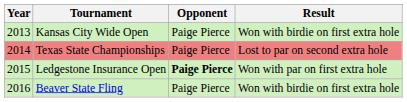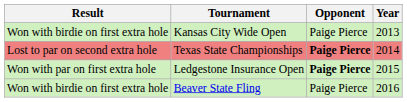 <table class="wikitable">
 <tr>
-<th>Year</th>
+<th>Result</th>
 <th>Tournament</th>
 <th>Opponent</th>
-<th>Result</th>
+<th>Year</th>
 </tr>
 <tr style="background:#d0f0c0;">
-<td>2013</td>
+<td>Won with birdie on first extra hole </td>
 <td>Kansas City Wide Open</td>
 <td>Paige Pierce</td>
-<td>Won with birdie on first extra hole </td>
+<td>2013</td>
 </tr>
 <tr style="background:#f08080;">
+<td>Lost to par on second extra hole </td>
+<td>Texas State Championships</td>
+<td><strong>Paige Pierce</strong></td>
 <td>2014</td>
-<td>Texas State Championships</td>
-<td>Paige Pierce</td>
-<td>Lost to par on second extra hole </td>
 </tr>
 <tr style="background:#d0f0c0;">
-<td>2015</td>
+<td>Won with par on first extra hole </td>
 <td>Ledgestone Insurance Open</td>
 <td><strong>Paige Pierce</strong></td>
-<td>Won with par on first extra hole </td>
+<td>2015</td>
 </tr>
 <tr style="background:#d0f0c0;">
-<td>2016</td>
+<td>Won with birdie on first extra hole </td>
 <td><a href='#'>Beaver State Fling</a></td>
 <td>Paige Pierce</td>
-<td>Won with birdie on first extra hole </td>
+<td>2016</td>
 </tr>
 </table>
